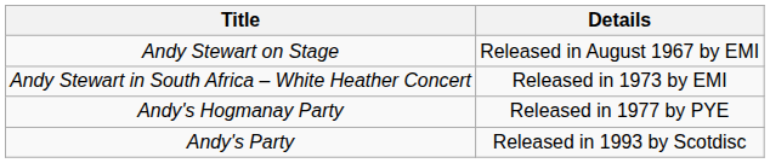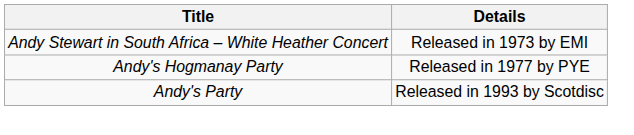 <table class="wikitable">
 <tr>
 <th>Title</th>
 <th>Details</th>
-</tr>
-<tr>
-<td align="center"><em>Andy Stewart on Stage</em></td>
-<td align="center">Released in August 1967 by EMI</td>
 </tr>
 <tr>
 <td align="center"><em>Andy Stewart in South Africa – White Heather Concert</em></td>
 <td align="center">Released in 1973 by EMI</td>
 </tr>
 <tr>
 <td align="center"><em>Andy's Hogmanay Party</em></td>
 <td align="center">Released in 1977 by PYE</td>
 </tr>
 <tr>
 <td align="center"><em>Andy's Party</em></td>
 <td align="center">Released in 1993 by Scotdisc</td>
 </tr>
 </table>
